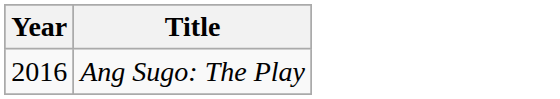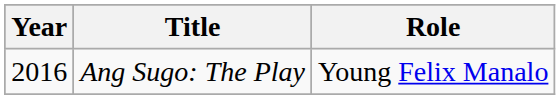 <table class="wikitable sortable">
 <tr>
 <th>Year</th>
 <th>Title</th>
+<th>Role</th>
 </tr>
 <tr>
 <td>2016</td>
 <td><em>Ang Sugo: The Play</em></td>
+<td>Young <a href='#'>Felix Manalo</a></td>
 </tr>
 </table>
